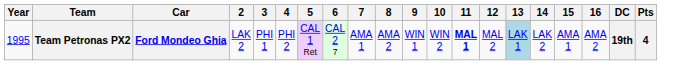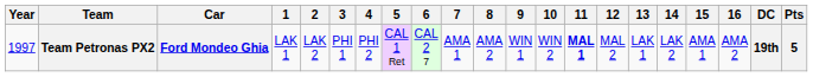 <table class="wikitable" style="text-align:center; font-size:85%">
 <tr>
 <th>Year</th>
 <th>Team</th>
 <th>Car</th>
+<th>1</th>
 <th>2</th>
 <th>3</th>
 <th>4</th>
 <th>5</th>
 <th>6</th>
 <th>7</th>
 <th>8</th>
 <th>9</th>
 <th>10</th>
 <th>11</th>
 <th>12</th>
 <th>13</th>
 <th>14</th>
 <th>15</th>
 <th>16</th>
 <th>DC</th>
 <th>Pts</th>
 </tr>
 <tr>
-<td><a href='#'>1995</a></td>
+<td><a href='#'>1997</a></td>
 <th nowrap>Team Petronas PX2</th>
 <th nowrap><a href='#'>Ford Mondeo Ghia</a></th>
+<td><a href='#'>LAK<br>1</a></td>
 <td><a href='#'>LAK<br>2</a></td>
 <td><a href='#'>PHI<br>1</a></td>
 <td><a href='#'>PHI<br>2</a></td>
 <td style="background:#EFCFFF;"><a href='#'>CAL<br>1</a><br><small>Ret</small></td>
 <td style="background:#DFFFDF;"><a href='#'>CAL<br>2</a><br><small>7</small></td>
 <td><a href='#'>AMA<br>1</a></td>
 <td><a href='#'>AMA<br>2</a></td>
 <td><a href='#'>WIN<br>1</a></td>
 <td><a href='#'>WIN<br>2</a></td>
 <td><strong><a href='#'>MAL<br>1</a></strong></td>
 <td><a href='#'>MAL<br>2</a></td>
-<td style="background: lightblue;"><a href='#'>LAK<br>1</a></td>
+<td><a href='#'>LAK<br>1</a></td>
 <td><a href='#'>LAK<br>2</a></td>
 <td><a href='#'>AMA<br>1</a></td>
 <td><a href='#'>AMA<br>2</a></td>
 <th>19th</th>
-<th>4</th>
+<th>5</th>
 </tr>
 </table>
